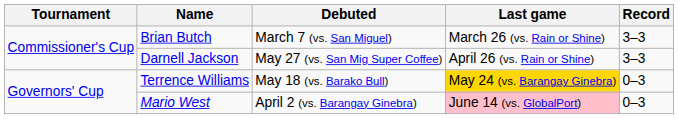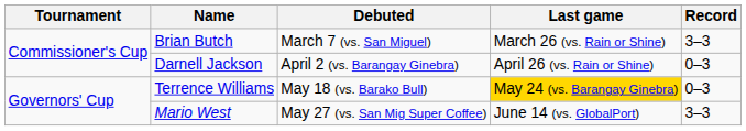 <table class="wikitable">
 <tr>
 <th>Tournament</th>
 <th>Name</th>
 <th>Debuted</th>
 <th>Last game</th>
 <th>Record</th>
 </tr>
 <tr>
 <td rowspan=2><a href='#'>Commissioner's Cup</a></td>
 <td><a href='#'>Brian Butch</a></td>
 <td>March 7 <small>(vs. <a href='#'>San Miguel</a>)</small></td>
 <td>March 26 <small>(vs. <a href='#'>Rain or Shine</a>)</small></td>
 <td>3–3</td>
 </tr>
 <tr>
 <td><a href='#'>Darnell Jackson</a></td>
-<td>May 27 <small>(vs. <a href='#'>San Mig Super Coffee</a>)</small></td>
+<td>April 2 <small>(vs. <a href='#'>Barangay Ginebra</a>)</small></td>
 <td>April 26 <small>(vs. <a href='#'>Rain or Shine</a>)</small></td>
-<td>3–3</td>
+<td>0–3</td>
 </tr>
 <tr>
 <td rowspan=2><a href='#'>Governors' Cup</a></td>
 <td><a href='#'>Terrence Williams</a></td>
 <td>May 18 <small>(vs. <a href='#'>Barako Bull</a>)</small></td>
 <td style="background: gold;">May 24 <small>(vs. <a href='#'>Barangay Ginebra</a>)</small></td>
 <td>0–3</td>
 </tr>
 <tr>
 <td><em><a href='#'>Mario West</a></em></td>
-<td>April 2 <small>(vs. <a href='#'>Barangay Ginebra</a>)</small></td>
-<td style="background: pink;">June 14 <small>(vs. <a href='#'>GlobalPort</a>)</small></td>
-<td>0–3</td>
+<td>May 27 <small>(vs. <a href='#'>San Mig Super Coffee</a>)</small></td>
+<td>June 14 <small>(vs. <a href='#'>GlobalPort</a>)</small></td>
+<td>3–3</td>
 </tr>
 </table>
